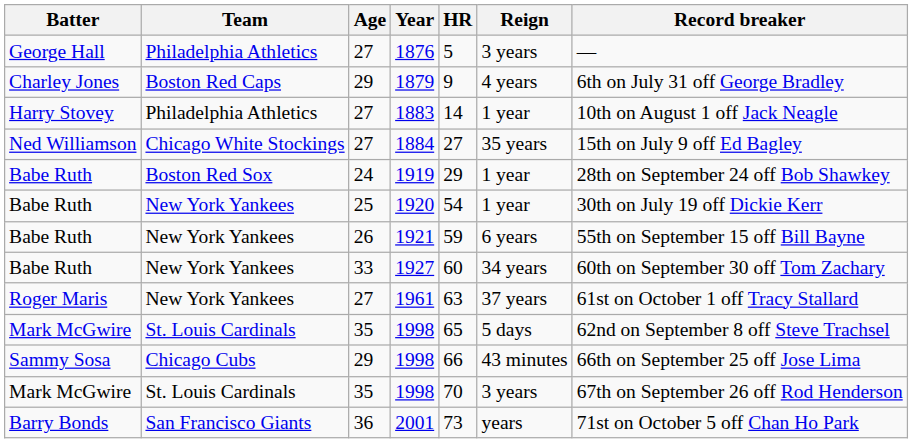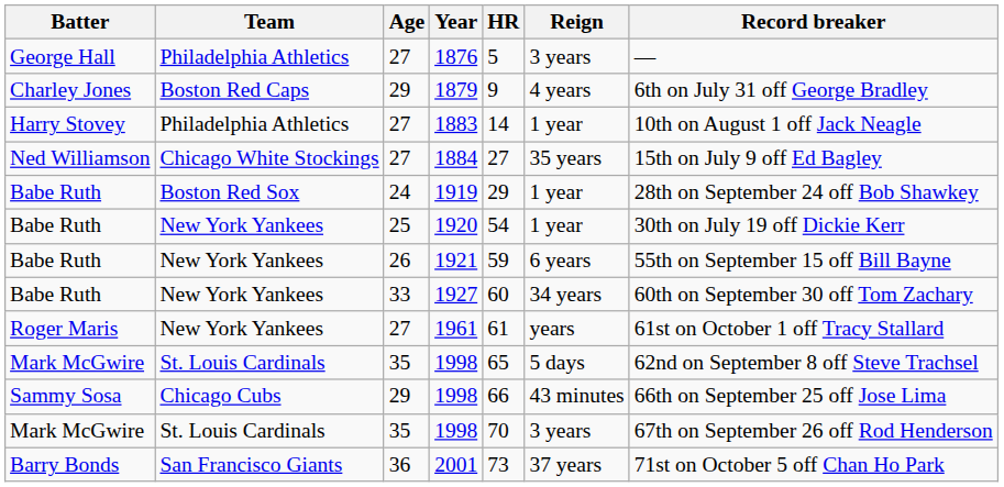 <table class="wikitable sortable">
 <tr>
 <th>Batter</th>
 <th>Team</th>
 <th>Age</th>
 <th>Year</th>
 <th>HR</th>
 <th>Reign</th>
 <th>Record breaker</th>
 </tr>
 <tr>
 <td><a href='#'>George Hall</a></td>
 <td><a href='#'>Philadelphia Athletics</a></td>
 <td>27</td>
 <td><a href='#'>1876</a></td>
 <td>5</td>
 <td>3 years</td>
 <td>—</td>
 </tr>
 <tr>
 <td><a href='#'>Charley Jones</a></td>
 <td><a href='#'>Boston Red Caps</a></td>
 <td>29</td>
 <td><a href='#'>1879</a></td>
 <td>9</td>
 <td>4 years</td>
 <td>6th on July 31 off <a href='#'>George Bradley</a></td>
 </tr>
 <tr>
 <td><a href='#'>Harry Stovey</a></td>
 <td>Philadelphia Athletics</td>
 <td>27</td>
 <td><a href='#'>1883</a></td>
 <td>14</td>
 <td>1 year</td>
 <td>10th on August 1 off <a href='#'>Jack Neagle</a></td>
 </tr>
 <tr>
 <td><a href='#'>Ned Williamson</a></td>
 <td><a href='#'>Chicago White Stockings</a></td>
 <td>27</td>
 <td><a href='#'>1884</a></td>
 <td>27</td>
 <td>35 years</td>
 <td>15th on July 9 off <a href='#'>Ed Bagley</a></td>
 </tr>
 <tr>
 <td><a href='#'>Babe Ruth</a></td>
 <td><a href='#'>Boston Red Sox</a></td>
 <td>24</td>
 <td><a href='#'>1919</a></td>
 <td>29</td>
 <td>1 year</td>
 <td>28th on September 24 off <a href='#'>Bob Shawkey</a></td>
 </tr>
 <tr>
 <td>Babe Ruth</td>
 <td><a href='#'>New York Yankees</a></td>
 <td>25</td>
 <td><a href='#'>1920</a></td>
 <td>54</td>
 <td>1 year</td>
 <td>30th on July 19 off <a href='#'>Dickie Kerr</a></td>
 </tr>
 <tr>
 <td>Babe Ruth</td>
 <td>New York Yankees</td>
 <td>26</td>
 <td><a href='#'>1921</a></td>
 <td>59</td>
 <td>6 years</td>
 <td>55th on September 15 off <a href='#'>Bill Bayne</a></td>
 </tr>
 <tr>
 <td>Babe Ruth</td>
 <td>New York Yankees</td>
 <td>33</td>
 <td><a href='#'>1927</a></td>
 <td>60</td>
 <td>34 years</td>
 <td>60th on September 30 off <a href='#'>Tom Zachary</a></td>
 </tr>
 <tr>
 <td><a href='#'>Roger Maris</a></td>
 <td>New York Yankees</td>
 <td>27</td>
 <td><a href='#'>1961</a></td>
-<td>63</td>
-<td>37 years</td>
+<td>61</td>
+<td> years</td>
 <td>61st on October 1 off <a href='#'>Tracy Stallard</a></td>
 </tr>
 <tr>
 <td><a href='#'>Mark McGwire</a></td>
 <td><a href='#'>St. Louis Cardinals</a></td>
 <td>35</td>
 <td><a href='#'>1998</a></td>
 <td>65</td>
 <td>5 days</td>
 <td>62nd on September 8 off <a href='#'>Steve Trachsel</a></td>
 </tr>
 <tr>
 <td><a href='#'>Sammy Sosa</a></td>
 <td><a href='#'>Chicago Cubs</a></td>
 <td>29</td>
 <td><a href='#'>1998</a></td>
 <td>66</td>
 <td>43 minutes</td>
 <td>66th on September 25 off <a href='#'>Jose Lima</a></td>
 </tr>
 <tr>
 <td>Mark McGwire</td>
 <td>St. Louis Cardinals</td>
 <td>35</td>
 <td><a href='#'>1998</a></td>
 <td>70</td>
 <td>3 years</td>
 <td>67th on September 26 off <a href='#'>Rod Henderson</a></td>
 </tr>
 <tr>
 <td><a href='#'>Barry Bonds</a></td>
 <td><a href='#'>San Francisco Giants</a></td>
 <td>36</td>
 <td><a href='#'>2001</a></td>
 <td>73</td>
-<td> years</td>
+<td>37 years</td>
 <td>71st on October 5 off <a href='#'>Chan Ho Park</a></td>
 </tr>
 </table>
